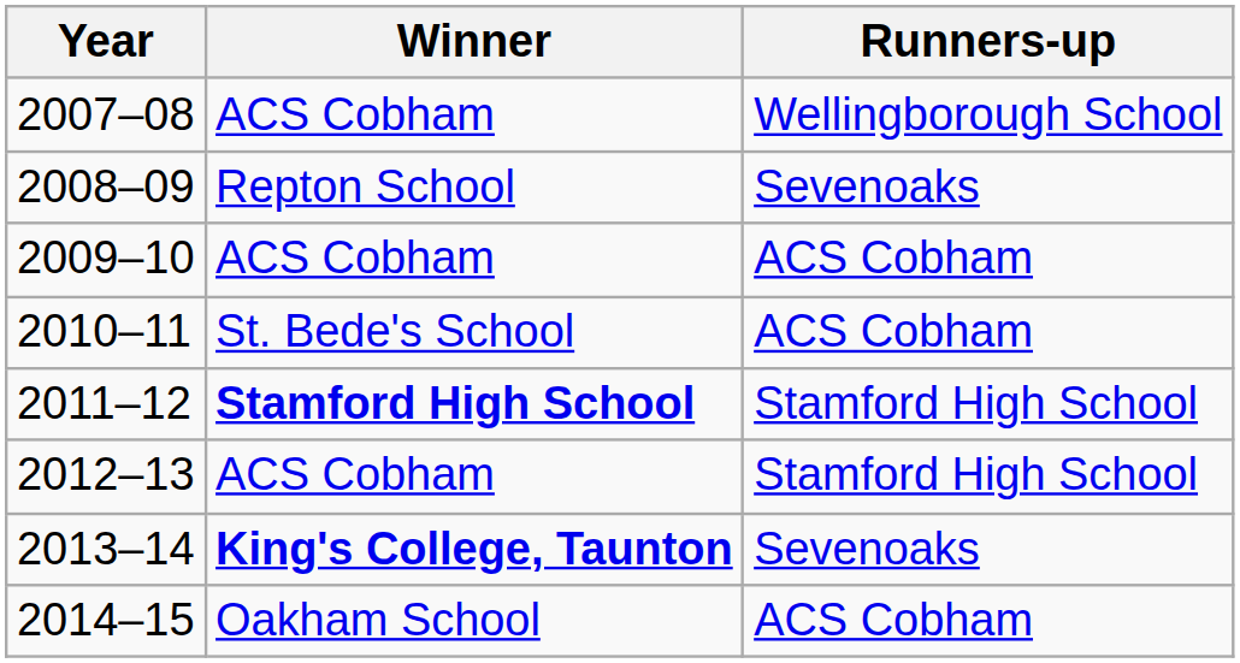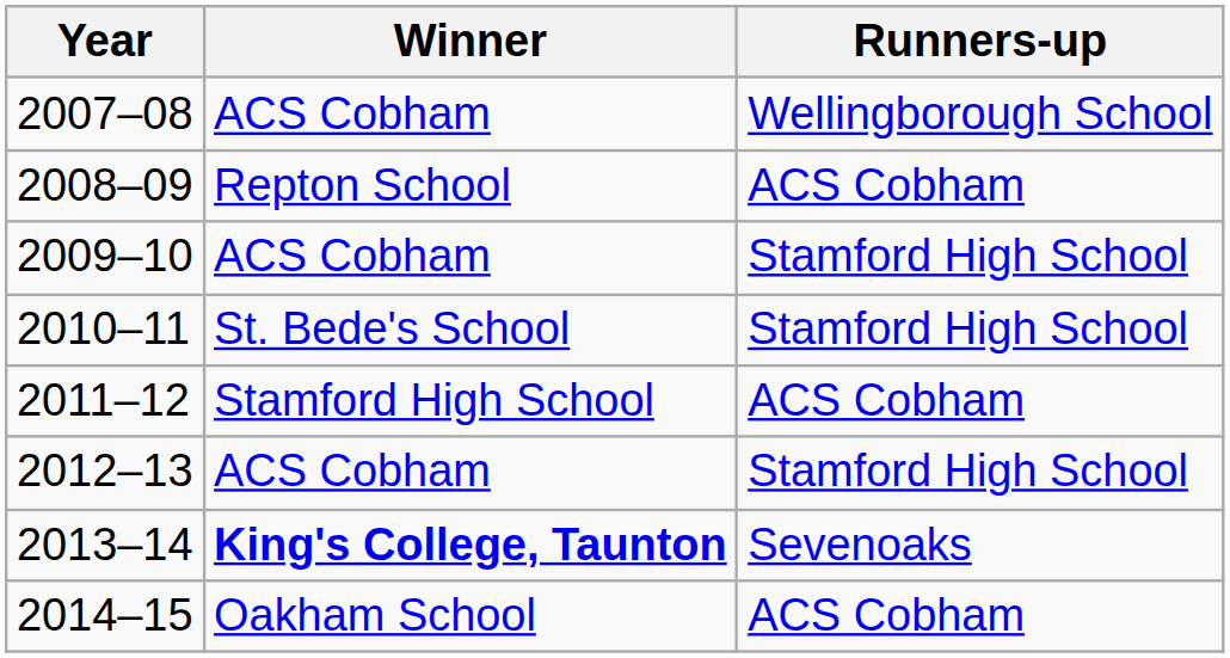 <table class="wikitable">
 <tr>
 <th>Year</th>
 <th>Winner</th>
 <th>Runners-up</th>
 </tr>
 <tr>
 <td>2007–08</td>
 <td><a href='#'>ACS Cobham</a></td>
 <td><a href='#'>Wellingborough School</a></td>
 </tr>
 <tr>
 <td>2008–09</td>
 <td><a href='#'>Repton School</a></td>
-<td><a href='#'>Sevenoaks</a></td>
+<td><a href='#'>ACS Cobham</a></td>
 </tr>
 <tr>
 <td>2009–10</td>
 <td><a href='#'>ACS Cobham</a></td>
-<td><a href='#'>ACS Cobham</a></td>
+<td><a href='#'>Stamford High School</a></td>
 </tr>
 <tr>
 <td>2010–11</td>
 <td><a href='#'>St. Bede's School</a></td>
-<td><a href='#'>ACS Cobham</a></td>
+<td><a href='#'>Stamford High School</a></td>
 </tr>
 <tr>
 <td>2011–12</td>
-<td><strong><a href='#'>Stamford High School</a></strong></td>
 <td><a href='#'>Stamford High School</a></td>
+<td><a href='#'>ACS Cobham</a></td>
 </tr>
 <tr>
 <td>2012–13</td>
 <td><a href='#'>ACS Cobham</a></td>
 <td><a href='#'>Stamford High School</a></td>
 </tr>
 <tr>
 <td>2013–14</td>
 <td><strong><a href='#'>King's College, Taunton</a></strong></td>
 <td><a href='#'>Sevenoaks</a></td>
 </tr>
 <tr>
 <td>2014–15</td>
 <td><a href='#'>Oakham School</a></td>
 <td><a href='#'>ACS Cobham</a></td>
 </tr>
 </table>
